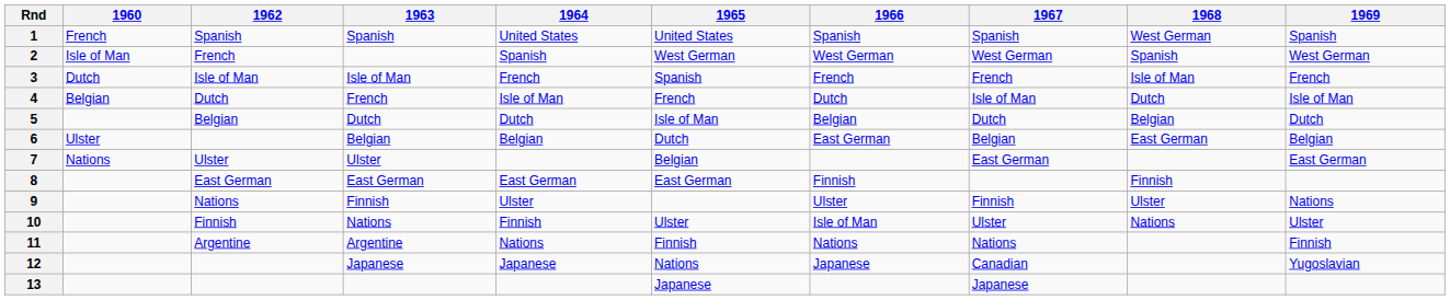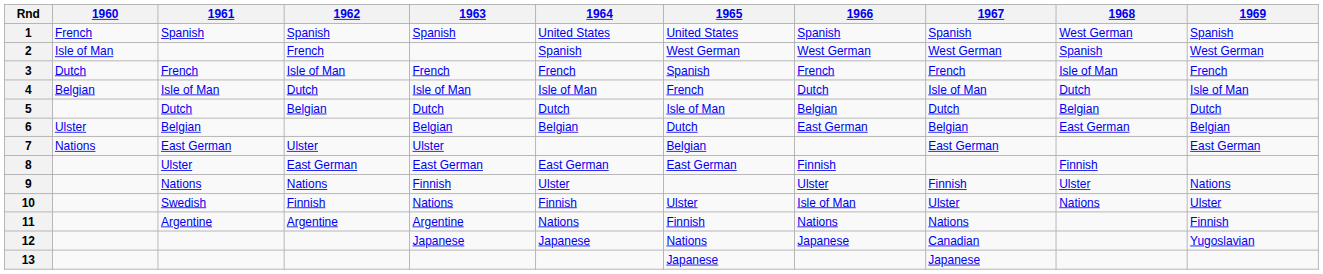 <table class="wikitable" style="font-size: 90%; width: 100%;">
 <tr>
 <th>Rnd</th>
 <th><a href='#'>1960</a></th>
+<th><a href='#'>1961</a></th>
 <th><a href='#'>1962</a></th>
 <th><a href='#'>1963</a></th>
 <th><a href='#'>1964</a></th>
 <th><a href='#'>1965</a></th>
 <th><a href='#'>1966</a></th>
 <th><a href='#'>1967</a></th>
 <th><a href='#'>1968</a></th>
 <th><a href='#'>1969</a></th>
 </tr>
 <tr>
 <th>1</th>
 <td> <a href='#'>French</a></td>
 <td> <a href='#'>Spanish</a></td>
 <td> <a href='#'>Spanish</a></td>
+<td> <a href='#'>Spanish</a></td>
 <td> <a href='#'>United States</a></td>
 <td> <a href='#'>United States</a></td>
 <td> <a href='#'>Spanish</a></td>
 <td> <a href='#'>Spanish</a></td>
 <td> <a href='#'>West German</a></td>
 <td> <a href='#'>Spanish</a></td>
 </tr>
 <tr>
 <th>2</th>
 <td> <a href='#'>Isle of Man</a></td>
+<td></td>
 <td> <a href='#'>French</a></td>
 <td></td>
 <td> <a href='#'>Spanish</a></td>
 <td> <a href='#'>West German</a></td>
 <td> <a href='#'>West German</a></td>
 <td> <a href='#'>West German</a></td>
 <td> <a href='#'>Spanish</a></td>
 <td> <a href='#'>West German</a></td>
 </tr>
 <tr>
 <th>3</th>
 <td> <a href='#'>Dutch</a></td>
+<td> <a href='#'>French</a></td>
 <td> <a href='#'>Isle of Man</a></td>
-<td> <a href='#'>Isle of Man</a></td>
+<td> <a href='#'>French</a></td>
 <td> <a href='#'>French</a></td>
 <td> <a href='#'>Spanish</a></td>
 <td> <a href='#'>French</a></td>
 <td> <a href='#'>French</a></td>
 <td> <a href='#'>Isle of Man</a></td>
 <td> <a href='#'>French</a></td>
 </tr>
 <tr>
 <th>4</th>
 <td> <a href='#'>Belgian</a></td>
+<td> <a href='#'>Isle of Man</a></td>
 <td> <a href='#'>Dutch</a></td>
-<td> <a href='#'>French</a></td>
+<td> <a href='#'>Isle of Man</a></td>
 <td> <a href='#'>Isle of Man</a></td>
 <td> <a href='#'>French</a></td>
 <td> <a href='#'>Dutch</a></td>
 <td> <a href='#'>Isle of Man</a></td>
 <td> <a href='#'>Dutch</a></td>
 <td> <a href='#'>Isle of Man</a></td>
 </tr>
 <tr>
 <th>5</th>
 <td></td>
+<td> <a href='#'>Dutch</a></td>
 <td> <a href='#'>Belgian</a></td>
 <td> <a href='#'>Dutch</a></td>
 <td> <a href='#'>Dutch</a></td>
 <td> <a href='#'>Isle of Man</a></td>
 <td> <a href='#'>Belgian</a></td>
 <td> <a href='#'>Dutch</a></td>
 <td> <a href='#'>Belgian</a></td>
 <td> <a href='#'>Dutch</a></td>
 </tr>
 <tr>
 <th>6</th>
 <td> <a href='#'>Ulster</a></td>
+<td> <a href='#'>Belgian</a></td>
 <td></td>
 <td> <a href='#'>Belgian</a></td>
 <td> <a href='#'>Belgian</a></td>
 <td> <a href='#'>Dutch</a></td>
 <td> <a href='#'>East German</a></td>
 <td> <a href='#'>Belgian</a></td>
 <td> <a href='#'>East German</a></td>
 <td> <a href='#'>Belgian</a></td>
 </tr>
 <tr>
 <th>7</th>
 <td> <a href='#'>Nations</a></td>
+<td> <a href='#'>East German</a></td>
 <td> <a href='#'>Ulster</a></td>
 <td> <a href='#'>Ulster</a></td>
 <td></td>
 <td> <a href='#'>Belgian</a></td>
 <td></td>
 <td> <a href='#'>East German</a></td>
 <td></td>
 <td> <a href='#'>East German</a></td>
 </tr>
 <tr>
 <th>8</th>
 <td> </td>
+<td> <a href='#'>Ulster</a></td>
 <td> <a href='#'>East German</a></td>
 <td> <a href='#'>East German</a></td>
 <td> <a href='#'>East German</a></td>
 <td> <a href='#'>East German</a></td>
 <td> <a href='#'>Finnish</a></td>
 <td></td>
 <td> <a href='#'>Finnish</a></td>
 <td></td>
 </tr>
 <tr>
 <th>9</th>
 <td> </td>
 <td> <a href='#'>Nations</a></td>
+<td> <a href='#'>Nations</a></td>
 <td> <a href='#'>Finnish</a></td>
 <td> <a href='#'>Ulster</a></td>
 <td></td>
 <td> <a href='#'>Ulster</a></td>
 <td> <a href='#'>Finnish</a></td>
 <td> <a href='#'>Ulster</a></td>
 <td> <a href='#'>Nations</a></td>
 </tr>
 <tr>
 <th>10</th>
 <td> </td>
+<td> <a href='#'>Swedish</a></td>
 <td> <a href='#'>Finnish</a></td>
 <td> <a href='#'>Nations</a></td>
 <td> <a href='#'>Finnish</a></td>
 <td> <a href='#'>Ulster</a></td>
 <td> <a href='#'>Isle of Man</a></td>
 <td> <a href='#'>Ulster</a></td>
 <td> <a href='#'>Nations</a></td>
 <td> <a href='#'>Ulster</a></td>
 </tr>
 <tr>
 <th>11</th>
 <td> </td>
 <td> <a href='#'>Argentine</a></td>
 <td> <a href='#'>Argentine</a></td>
+<td> <a href='#'>Argentine</a></td>
 <td> <a href='#'>Nations</a></td>
 <td> <a href='#'>Finnish</a></td>
 <td> <a href='#'>Nations</a></td>
 <td> <a href='#'>Nations</a></td>
 <td> </td>
 <td> <a href='#'>Finnish</a></td>
 </tr>
 <tr>
 <th>12</th>
+<td> </td>
 <td> </td>
 <td> </td>
 <td> <a href='#'>Japanese</a></td>
 <td> <a href='#'>Japanese</a></td>
 <td> <a href='#'>Nations</a></td>
 <td> <a href='#'>Japanese</a></td>
 <td> <a href='#'>Canadian</a></td>
 <td> </td>
 <td> <a href='#'>Yugoslavian</a></td>
 </tr>
 <tr>
 <th>13</th>
 <td> </td>
 <td> </td>
 <td> </td>
 <td> </td>
+<td> </td>
 <td> <a href='#'>Japanese</a></td>
 <td> </td>
 <td> <a href='#'>Japanese</a></td>
 <td> </td>
 <td> </td>
 </tr>
 </table>
